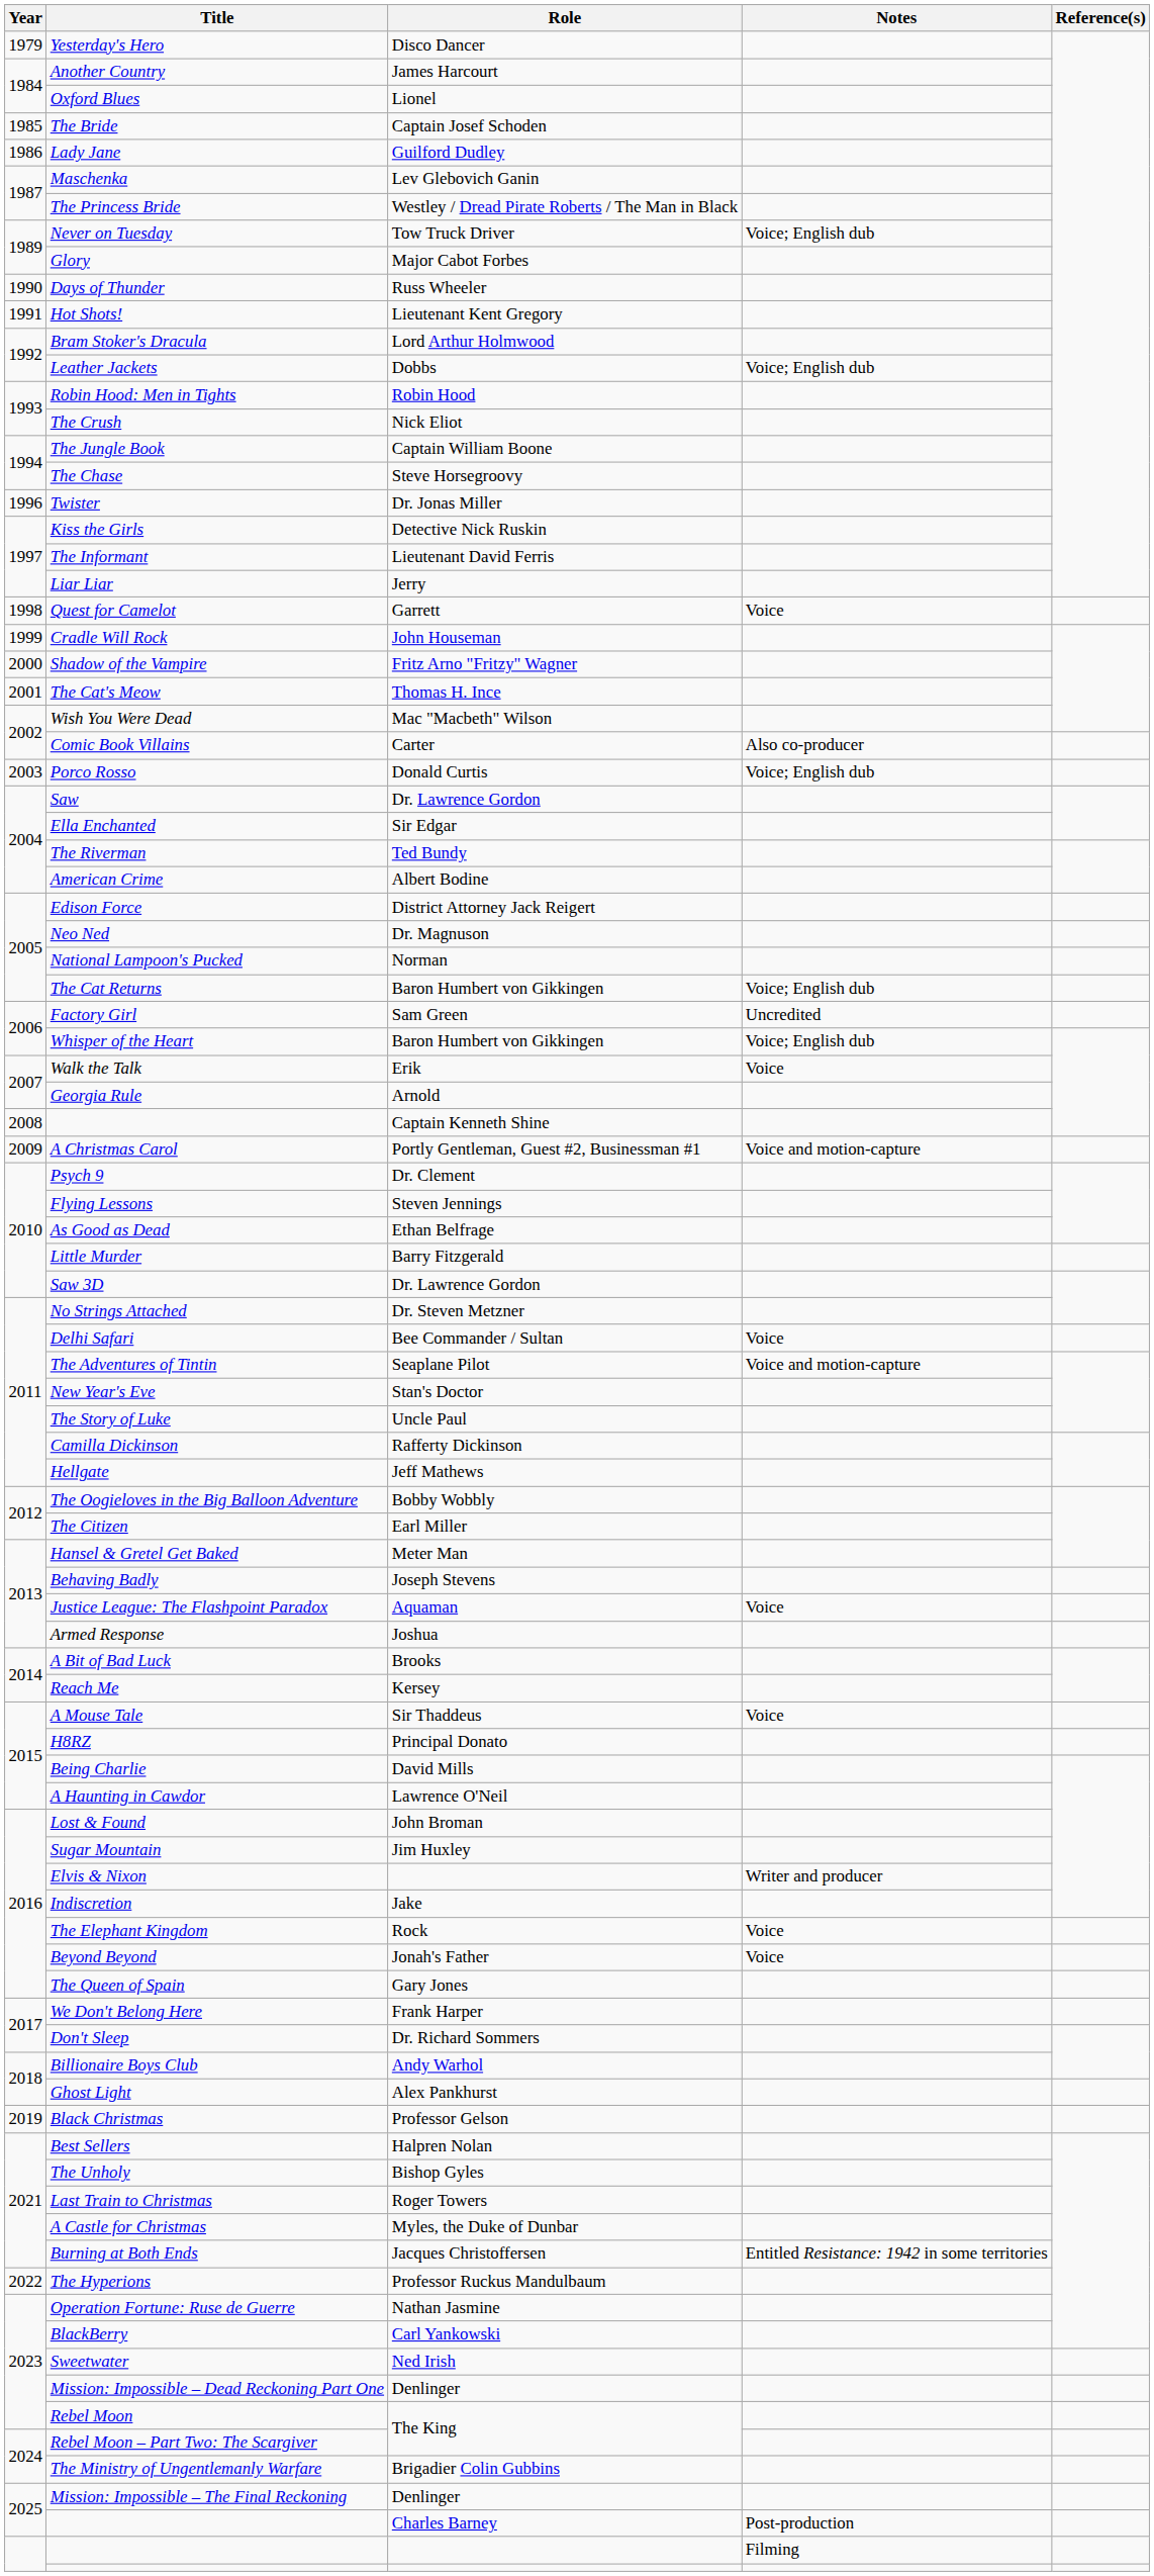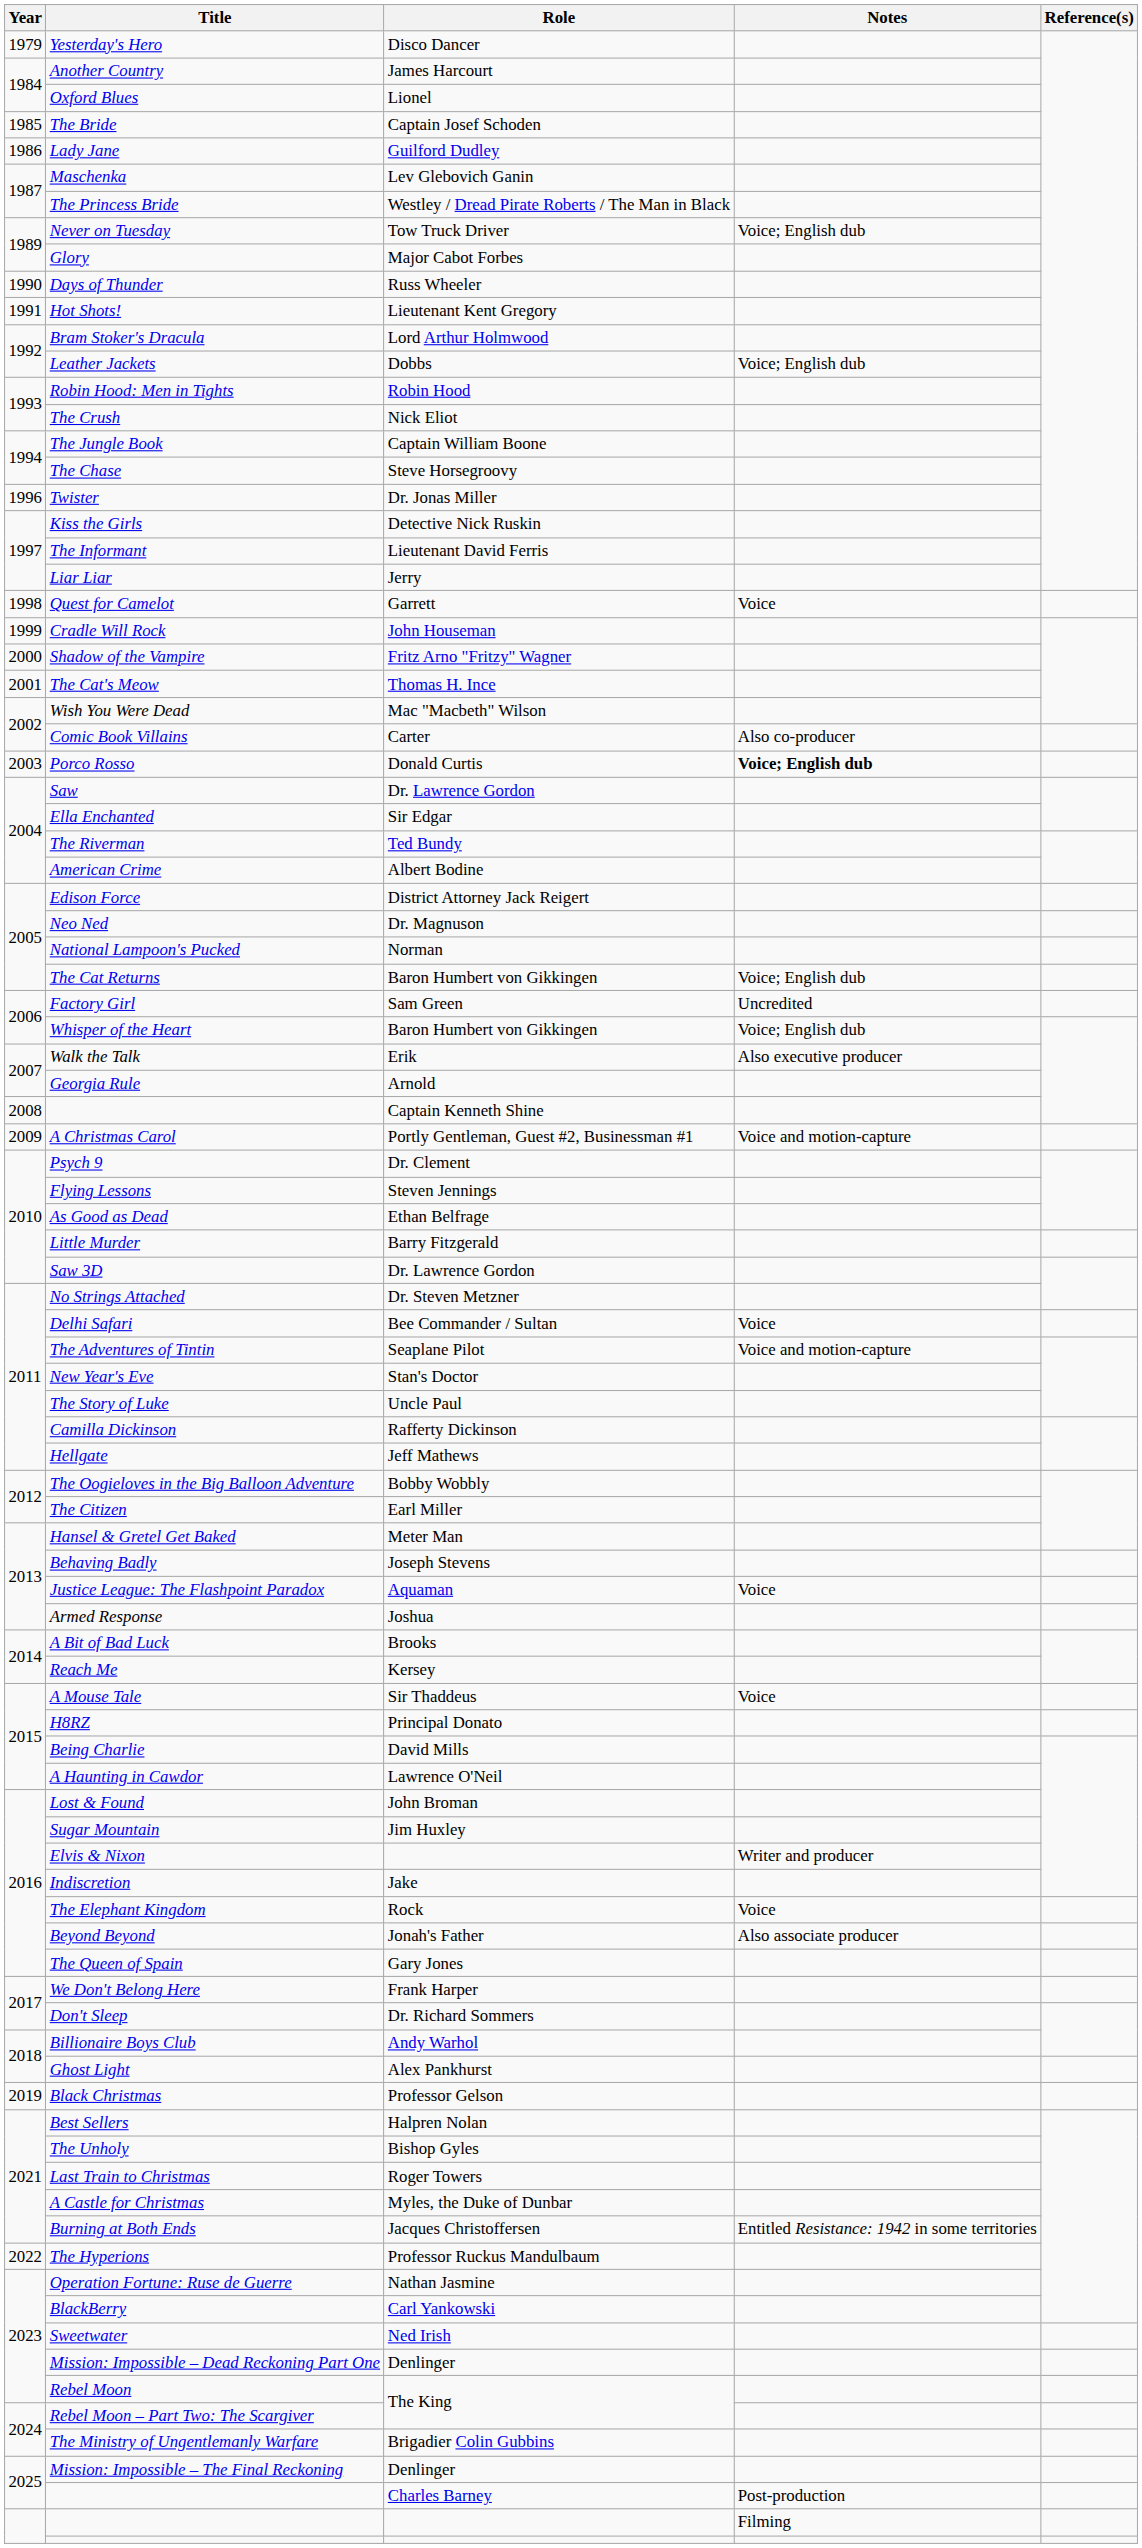 <table class="wikitable sortable" summary="List of films and roles">
 <tr>
 <th>Year</th>
 <th>Title</th>
 <th>Role</th>
 <th class="unsortable">Notes</th>
 <th class="unsortable">Reference(s)</th>
 </tr>
 <tr>
 <td>1979</td>
 <td><em><a href='#'>Yesterday's Hero</a></em></td>
 <td>Disco Dancer</td>
 <td></td>
 <td rowspan="21"></td>
 </tr>
 <tr>
 <td rowspan=2>1984</td>
 <td><em><a href='#'>Another Country</a></em></td>
 <td>James Harcourt</td>
 <td></td>
 </tr>
 <tr>
 <td><em><a href='#'>Oxford Blues</a></em></td>
 <td>Lionel</td>
 <td></td>
 </tr>
 <tr>
 <td>1985</td>
 <td data-sort-value="Bride, The"><em><a href='#'>The Bride</a></em></td>
 <td>Captain Josef Schoden</td>
 <td></td>
 </tr>
 <tr>
 <td>1986</td>
 <td><em><a href='#'>Lady Jane</a></em></td>
 <td><a href='#'>Guilford Dudley</a></td>
 <td></td>
 </tr>
 <tr>
 <td rowspan=2>1987</td>
 <td><em><a href='#'>Maschenka</a></em></td>
 <td>Lev Glebovich Ganin</td>
 <td></td>
 </tr>
 <tr>
 <td data-sort-value="Princess Bride, The"><em><a href='#'>The Princess Bride</a></em></td>
 <td>Westley / <a href='#'>Dread Pirate Roberts</a> / The Man in Black</td>
 <td></td>
 </tr>
 <tr>
 <td rowspan=2>1989</td>
 <td><em><a href='#'>Never on Tuesday</a></em></td>
 <td>Tow Truck Driver</td>
 <td>Voice; English dub</td>
 </tr>
 <tr>
 <td><em><a href='#'>Glory</a></em></td>
 <td>Major Cabot Forbes</td>
 <td></td>
 </tr>
 <tr>
 <td>1990</td>
 <td><em><a href='#'>Days of Thunder</a></em></td>
 <td>Russ Wheeler</td>
 <td></td>
 </tr>
 <tr>
 <td>1991</td>
 <td><em><a href='#'>Hot Shots!</a></em></td>
 <td>Lieutenant Kent Gregory</td>
 <td></td>
 </tr>
 <tr>
 <td rowspan=2>1992</td>
 <td><em><a href='#'>Bram Stoker's Dracula</a></em></td>
 <td>Lord <a href='#'>Arthur Holmwood</a></td>
 <td></td>
 </tr>
 <tr>
 <td><em><a href='#'>Leather Jackets</a></em></td>
 <td>Dobbs</td>
 <td>Voice; English dub</td>
 </tr>
 <tr>
 <td rowspan=2>1993</td>
 <td><em><a href='#'>Robin Hood: Men in Tights</a></em></td>
 <td><a href='#'>Robin Hood</a></td>
 <td></td>
 </tr>
 <tr>
 <td data-sort-value="Crush, The"><em><a href='#'>The Crush</a></em></td>
 <td>Nick Eliot</td>
 <td></td>
 </tr>
 <tr>
 <td rowspan=2>1994</td>
 <td data-sort-value="Jungle Book, The"><em><a href='#'>The Jungle Book</a></em></td>
 <td>Captain William Boone</td>
 <td></td>
 </tr>
 <tr>
 <td data-sort-value="Chase, The"><em><a href='#'>The Chase</a></em></td>
 <td>Steve Horsegroovy</td>
 <td></td>
 </tr>
 <tr>
 <td>1996</td>
 <td><em><a href='#'>Twister</a></em></td>
 <td>Dr. Jonas Miller</td>
 <td></td>
 </tr>
 <tr>
 <td rowspan=3>1997</td>
 <td><em><a href='#'>Kiss the Girls</a></em></td>
 <td>Detective Nick Ruskin</td>
 <td></td>
 </tr>
 <tr>
 <td data-sort-value="Informant, The"><em><a href='#'>The Informant</a></em></td>
 <td>Lieutenant David Ferris</td>
 <td></td>
 </tr>
 <tr>
 <td><em><a href='#'>Liar Liar</a></em></td>
 <td>Jerry</td>
 <td></td>
 </tr>
 <tr>
 <td>1998</td>
 <td><em><a href='#'>Quest for Camelot</a></em></td>
 <td>Garrett</td>
 <td>Voice</td>
 <td></td>
 </tr>
 <tr>
 <td>1999</td>
 <td><em><a href='#'>Cradle Will Rock</a></em></td>
 <td><a href='#'>John Houseman</a></td>
 <td></td>
 <td rowspan="4"></td>
 </tr>
 <tr>
 <td>2000</td>
 <td><em><a href='#'>Shadow of the Vampire</a></em></td>
 <td><a href='#'>Fritz Arno "Fritzy" Wagner</a></td>
 <td></td>
 </tr>
 <tr>
 <td>2001</td>
 <td data-sort-value="Cat's Meow, The"><em><a href='#'>The Cat's Meow</a></em></td>
 <td><a href='#'>Thomas H. Ince</a></td>
 <td></td>
 </tr>
 <tr>
 <td rowspan=2>2002</td>
 <td><em>Wish You Were Dead</em></td>
 <td>Mac "Macbeth" Wilson</td>
 <td></td>
 </tr>
 <tr>
 <td><em><a href='#'>Comic Book Villains</a></em></td>
 <td>Carter</td>
 <td>Also co-producer</td>
 <td></td>
 </tr>
 <tr>
 <td>2003</td>
 <td><em><a href='#'>Porco Rosso</a></em></td>
 <td>Donald Curtis</td>
-<td>Voice; English dub</td>
+<td><strong>Voice; English dub</strong></td>
 <td></td>
 </tr>
 <tr>
 <td rowspan=4>2004</td>
 <td><em><a href='#'>Saw</a></em></td>
 <td>Dr. <a href='#'>Lawrence Gordon</a></td>
 <td></td>
 <td rowspan="2"></td>
 </tr>
 <tr>
 <td><em><a href='#'>Ella Enchanted</a></em></td>
 <td>Sir Edgar</td>
 <td></td>
 </tr>
 <tr>
 <td data-sort-value="Riverman, The"><em><a href='#'>The Riverman</a></em></td>
 <td><a href='#'>Ted Bundy</a></td>
 <td></td>
 <td rowspan="2"></td>
 </tr>
 <tr>
 <td><em><a href='#'>American Crime</a></em></td>
 <td>Albert Bodine</td>
 <td></td>
 </tr>
 <tr>
 <td rowspan=4>2005</td>
 <td><em><a href='#'>Edison Force</a></em></td>
 <td>District Attorney Jack Reigert</td>
 <td></td>
 <td></td>
 </tr>
 <tr>
 <td><em><a href='#'>Neo Ned</a></em></td>
 <td>Dr. Magnuson</td>
 <td></td>
 <td></td>
 </tr>
 <tr>
 <td><em><a href='#'>National Lampoon's Pucked</a></em></td>
 <td>Norman</td>
 <td></td>
 <td></td>
 </tr>
 <tr>
 <td data-sort-value="Cat Returns, The"><em><a href='#'>The Cat Returns</a></em></td>
 <td>Baron Humbert von Gikkingen</td>
 <td>Voice; English dub</td>
 <td></td>
 </tr>
 <tr>
 <td rowspan=2>2006</td>
 <td><em><a href='#'>Factory Girl</a></em></td>
 <td>Sam Green</td>
 <td>Uncredited</td>
 <td></td>
 </tr>
 <tr>
 <td><em><a href='#'>Whisper of the Heart</a></em></td>
 <td>Baron Humbert von Gikkingen</td>
 <td>Voice; English dub</td>
 <td rowspan="4"></td>
 </tr>
 <tr>
 <td rowspan="2">2007</td>
 <td><em>Walk the Talk</em></td>
 <td>Erik</td>
-<td>Voice</td>
+<td>Also executive producer</td>
 </tr>
 <tr>
 <td><em><a href='#'>Georgia Rule</a></em></td>
 <td>Arnold</td>
 <td></td>
 </tr>
 <tr>
 <td>2008</td>
 <td><em></em></td>
 <td>Captain Kenneth Shine</td>
 <td></td>
 </tr>
 <tr>
 <td>2009</td>
 <td><em><a href='#'>A Christmas Carol</a></em></td>
 <td>Portly Gentleman, Guest #2, Businessman #1</td>
 <td>Voice and motion-capture</td>
 <td></td>
 </tr>
 <tr>
 <td rowspan=5>2010</td>
 <td><em><a href='#'>Psych 9</a></em></td>
 <td>Dr. Clement</td>
 <td></td>
 <td rowspan="3"></td>
 </tr>
 <tr>
 <td><em><a href='#'>Flying Lessons</a></em></td>
 <td>Steven Jennings</td>
 <td></td>
 </tr>
 <tr>
 <td><em><a href='#'>As Good as Dead</a></em></td>
 <td>Ethan Belfrage</td>
 <td></td>
 </tr>
 <tr>
 <td><em><a href='#'>Little Murder</a></em></td>
 <td>Barry Fitzgerald</td>
 <td></td>
 <td></td>
 </tr>
 <tr>
 <td><em><a href='#'>Saw 3D</a></em></td>
 <td>Dr. Lawrence Gordon</td>
 <td></td>
 <td rowspan="2"></td>
 </tr>
 <tr>
 <td rowspan=7>2011</td>
 <td><em><a href='#'>No Strings Attached</a></em></td>
 <td>Dr. Steven Metzner</td>
 <td></td>
 </tr>
 <tr>
 <td><em><a href='#'>Delhi Safari</a></em></td>
 <td>Bee Commander / Sultan</td>
 <td>Voice</td>
 <td></td>
 </tr>
 <tr>
 <td><em><a href='#'>The Adventures of Tintin</a></em></td>
 <td>Seaplane Pilot</td>
 <td>Voice and motion-capture</td>
 <td rowspan="3"></td>
 </tr>
 <tr>
 <td><em><a href='#'>New Year's Eve</a></em></td>
 <td>Stan's Doctor</td>
 <td></td>
 </tr>
 <tr>
 <td data-sort-value="Story of Luke, The"><em><a href='#'>The Story of Luke</a></em></td>
 <td>Uncle Paul</td>
 <td></td>
 </tr>
 <tr>
 <td><em><a href='#'>Camilla Dickinson</a></em></td>
 <td>Rafferty Dickinson</td>
 <td></td>
 <td rowspan="2"></td>
 </tr>
 <tr>
 <td><em><a href='#'>Hellgate</a></em></td>
 <td>Jeff Mathews</td>
 <td></td>
 </tr>
 <tr>
 <td rowspan=2>2012</td>
 <td data-sort-value="Oogieloves in the Big Balloon Adventure, The"><em><a href='#'>The Oogieloves in the Big Balloon Adventure</a></em></td>
 <td>Bobby Wobbly</td>
 <td></td>
 <td rowspan="3"></td>
 </tr>
 <tr>
 <td data-sort-value="Citizen, The"><em><a href='#'>The Citizen</a></em></td>
 <td>Earl Miller</td>
 <td></td>
 </tr>
 <tr>
 <td rowspan=4>2013</td>
 <td><em><a href='#'>Hansel & Gretel Get Baked</a></em></td>
 <td>Meter Man</td>
 <td></td>
 </tr>
 <tr>
 <td><em><a href='#'>Behaving Badly</a></em></td>
 <td>Joseph Stevens</td>
 <td></td>
 <td></td>
 </tr>
 <tr>
 <td><em><a href='#'>Justice League: The Flashpoint Paradox</a></em></td>
 <td><a href='#'>Aquaman</a></td>
 <td>Voice</td>
 <td></td>
 </tr>
 <tr>
 <td><em>Armed Response</em></td>
 <td>Joshua</td>
 <td></td>
 <td></td>
 </tr>
 <tr>
 <td rowspan=2>2014</td>
 <td><em><a href='#'>A Bit of Bad Luck</a></em></td>
 <td>Brooks</td>
 <td></td>
 <td rowspan="2"></td>
 </tr>
 <tr>
 <td><em><a href='#'>Reach Me</a></em></td>
 <td>Kersey</td>
 <td></td>
 </tr>
 <tr>
 <td rowspan=4>2015</td>
 <td><em><a href='#'>A Mouse Tale</a></em></td>
 <td>Sir Thaddeus</td>
 <td>Voice</td>
 <td></td>
 </tr>
 <tr>
 <td><em><a href='#'>H8RZ</a></em></td>
 <td>Principal Donato</td>
 <td></td>
 <td></td>
 </tr>
 <tr>
 <td><em><a href='#'>Being Charlie</a></em></td>
 <td>David Mills</td>
 <td></td>
 <td rowspan="6"></td>
 </tr>
 <tr>
 <td><em><a href='#'>A Haunting in Cawdor</a></em></td>
 <td>Lawrence O'Neil</td>
 <td></td>
 </tr>
 <tr>
 <td rowspan="7">2016</td>
 <td><em><a href='#'>Lost & Found</a></em></td>
 <td>John Broman</td>
 <td></td>
 </tr>
 <tr>
 <td><em><a href='#'>Sugar Mountain</a></em></td>
 <td>Jim Huxley</td>
 <td></td>
 </tr>
 <tr>
 <td><em><a href='#'>Elvis & Nixon</a></em></td>
 <td></td>
 <td>Writer and producer</td>
 </tr>
 <tr>
 <td><em><a href='#'>Indiscretion</a></em></td>
 <td>Jake</td>
 <td></td>
 </tr>
 <tr>
 <td><em><a href='#'>The Elephant Kingdom</a></em></td>
 <td>Rock</td>
 <td>Voice</td>
 <td></td>
 </tr>
 <tr>
 <td><em><a href='#'>Beyond Beyond</a></em></td>
 <td>Jonah's Father</td>
-<td>Voice</td>
+<td>Also associate producer</td>
 <td></td>
 </tr>
 <tr>
 <td><em><a href='#'>The Queen of Spain</a></em></td>
 <td>Gary Jones</td>
 <td></td>
 <td></td>
 </tr>
 <tr>
 <td rowspan=2>2017</td>
 <td><em><a href='#'>We Don't Belong Here</a></em></td>
 <td>Frank Harper</td>
 <td></td>
 <td></td>
 </tr>
 <tr>
 <td><em><a href='#'>Don't Sleep</a></em></td>
 <td>Dr. Richard Sommers</td>
 <td></td>
 <td rowspan="2"></td>
 </tr>
 <tr>
 <td rowspan=2>2018</td>
 <td><em><a href='#'>Billionaire Boys Club</a></em></td>
 <td><a href='#'>Andy Warhol</a></td>
 <td></td>
 </tr>
 <tr>
 <td><em><a href='#'>Ghost Light</a></em></td>
 <td>Alex Pankhurst</td>
 <td></td>
 <td></td>
 </tr>
 <tr>
 <td>2019</td>
 <td><em><a href='#'>Black Christmas</a></em></td>
 <td>Professor Gelson</td>
 <td></td>
 <td></td>
 </tr>
 <tr>
 <td rowspan="5">2021</td>
 <td><em><a href='#'>Best Sellers</a></em></td>
 <td>Halpren Nolan</td>
 <td></td>
 <td rowspan="8"></td>
 </tr>
 <tr>
 <td><em><a href='#'>The Unholy</a></em></td>
 <td>Bishop Gyles</td>
 <td></td>
 </tr>
 <tr>
 <td><em><a href='#'>Last Train to Christmas</a></em></td>
 <td>Roger Towers</td>
 <td></td>
 </tr>
 <tr>
 <td><em><a href='#'>A Castle for Christmas</a></em></td>
 <td>Myles, the Duke of Dunbar</td>
 <td></td>
 </tr>
 <tr>
 <td><em><a href='#'>Burning at Both Ends</a></em></td>
 <td>Jacques Christoffersen</td>
 <td>Entitled <em>Resistance: 1942</em> in some territories</td>
 </tr>
 <tr>
 <td>2022</td>
 <td><em><a href='#'>The Hyperions</a></em></td>
 <td>Professor Ruckus Mandulbaum</td>
 <td></td>
 </tr>
 <tr>
 <td rowspan="5">2023</td>
 <td><em><a href='#'>Operation Fortune: Ruse de Guerre</a></em></td>
 <td>Nathan Jasmine</td>
 <td></td>
 </tr>
 <tr>
 <td><em><a href='#'>BlackBerry</a></em></td>
 <td><a href='#'>Carl Yankowski</a></td>
 <td></td>
 </tr>
 <tr>
 <td><em><a href='#'>Sweetwater</a></em></td>
 <td><a href='#'>Ned Irish</a></td>
 <td></td>
 <td></td>
 </tr>
 <tr>
 <td><em><a href='#'>Mission: Impossible – Dead Reckoning Part One</a></em></td>
 <td>Denlinger</td>
 <td></td>
 <td></td>
 </tr>
 <tr>
 <td><em><a href='#'>Rebel Moon</a></em></td>
 <td rowspan=2>The King</td>
 <td></td>
 <td></td>
 </tr>
 <tr>
 <td rowspan=2>2024</td>
 <td><em><a href='#'>Rebel Moon – Part Two: The Scargiver</a></em></td>
 <td></td>
 <td></td>
 </tr>
 <tr>
 <td><em><a href='#'>The Ministry of Ungentlemanly Warfare</a></em></td>
 <td>Brigadier <a href='#'>Colin Gubbins</a></td>
 <td></td>
 <td></td>
 </tr>
 <tr>
 <td rowspan="2">2025</td>
 <td><em><a href='#'>Mission: Impossible – The Final Reckoning</a></em></td>
 <td>Denlinger</td>
 <td></td>
 <td></td>
 </tr>
 <tr>
 <td></td>
 <td><a href='#'>Charles Barney</a></td>
 <td>Post-production</td>
 <td></td>
 </tr>
 <tr>
 <td rowspan="2"></td>
 <td></td>
 <td></td>
 <td>Filming</td>
 <td></td>
 </tr>
 <tr>
 <td></td>
 <td></td>
 <td></td>
 <td></td>
 </tr>
 </table>
